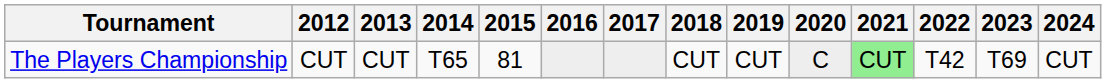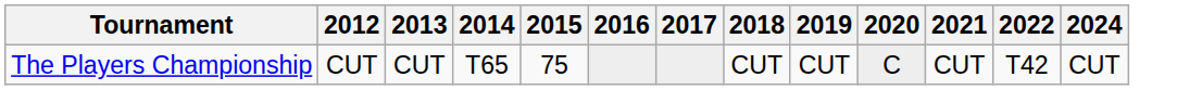 <table class="wikitable" style="font-size:95%;text-align:center;">
 <tr>
 <th>Tournament</th>
 <th>2012</th>
 <th>2013</th>
 <th>2014</th>
 <th>2015</th>
 <th>2016</th>
 <th>2017</th>
 <th>2018</th>
 <th>2019</th>
 <th>2020</th>
 <th>2021</th>
 <th>2022</th>
-<th>2023</th>
 <th>2024</th>
 </tr>
 <tr>
 <td align=left><a href='#'>The Players Championship</a></td>
 <td>CUT</td>
 <td>CUT</td>
 <td>T65</td>
-<td>81</td>
+<td>75</td>
 <td style="background:#eeeeee;"></td>
 <td style="background:#eeeeee;"></td>
 <td>CUT</td>
 <td>CUT</td>
 <td style="background:#eeeeee;">C</td>
-<td style="background: lightgreen;">CUT</td>
+<td>CUT</td>
 <td>T42</td>
-<td>T69</td>
 <td>CUT</td>
 </tr>
 </table>
